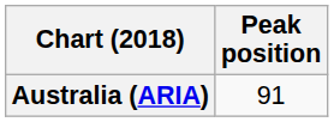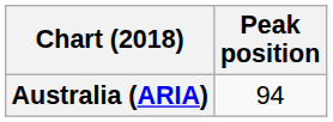 <table class="wikitable plainrowheaders" style="text-align:center">
 <tr>
 <th scope="col">Chart (2018)</th>
 <th scope="col">Peak<br>position</th>
 </tr>
 <tr>
 <th scope="row">Australia (<a href='#'>ARIA</a>)</th>
-<td>91</td>
+<td>94</td>
 </tr>
 </table>
